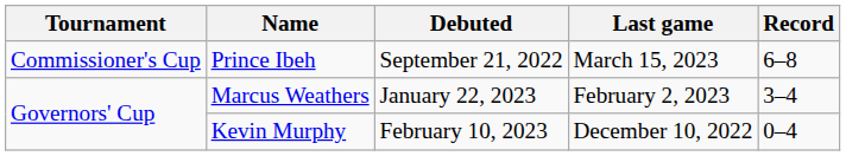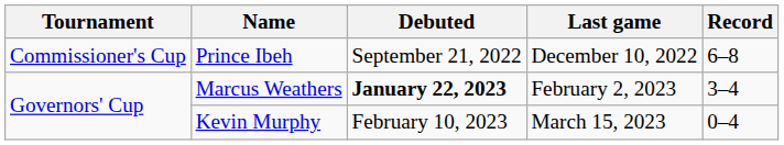 <table class="wikitable">
 <tr>
 <th>Tournament</th>
 <th>Name</th>
 <th>Debuted</th>
 <th>Last game</th>
 <th>Record</th>
 </tr>
 <tr>
 <td><a href='#'>Commissioner's Cup</a></td>
 <td><a href='#'>Prince Ibeh</a></td>
 <td>September 21, 2022 </td>
-<td>March 15, 2023 </td>
+<td>December 10, 2022 </td>
 <td>6–8</td>
 </tr>
 <tr>
 <td rowspan="2"><a href='#'>Governors' Cup</a></td>
 <td><a href='#'>Marcus Weathers</a></td>
-<td>January 22, 2023 </td>
+<td><strong>January 22, 2023 </strong></td>
 <td>February 2, 2023 </td>
 <td>3–4</td>
 </tr>
 <tr>
 <td><a href='#'>Kevin Murphy</a></td>
 <td>February 10, 2023 </td>
-<td>December 10, 2022 </td>
+<td>March 15, 2023 </td>
 <td>0–4</td>
 </tr>
 </table>
